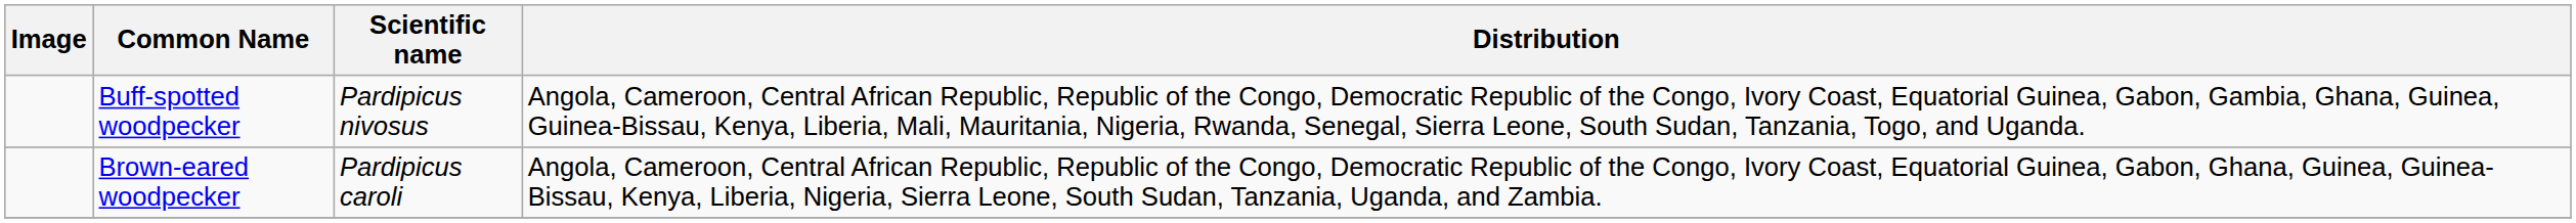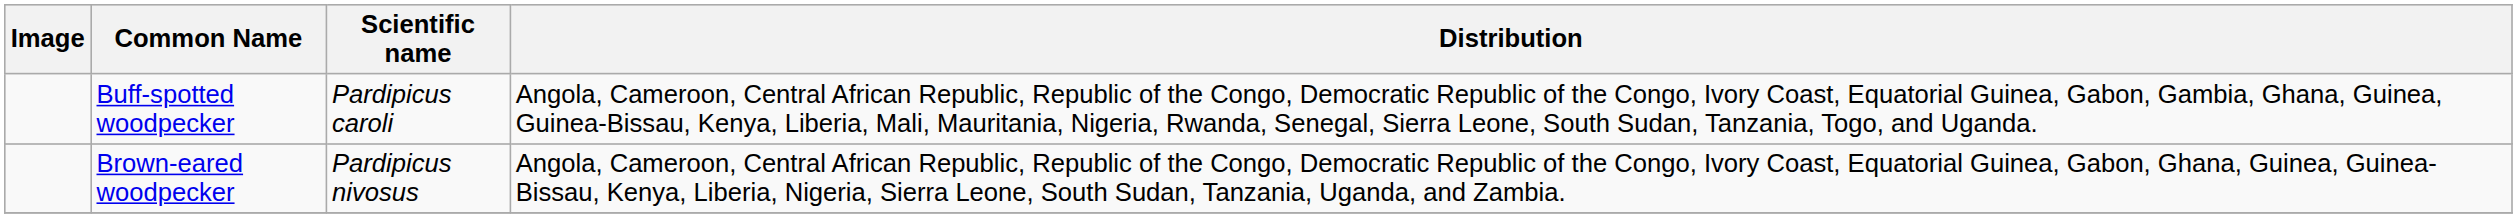 <table class="wikitable">
 <tr>
 <th>Image</th>
 <th>Common Name</th>
 <th>Scientific name</th>
 <th>Distribution</th>
 </tr>
 <tr>
 <td></td>
 <td><a href='#'>Buff-spotted woodpecker</a></td>
-<td><em>Pardipicus nivosus</em></td>
+<td><em>Pardipicus caroli</em></td>
 <td>Angola, Cameroon, Central African Republic, Republic of the Congo, Democratic Republic of the Congo, Ivory Coast, Equatorial Guinea, Gabon, Gambia, Ghana, Guinea, Guinea-Bissau, Kenya, Liberia, Mali, Mauritania, Nigeria, Rwanda, Senegal, Sierra Leone, South Sudan, Tanzania, Togo, and Uganda.</td>
 </tr>
 <tr>
 <td></td>
 <td><a href='#'>Brown-eared woodpecker</a></td>
-<td><em>Pardipicus caroli</em></td>
+<td><em>Pardipicus nivosus</em></td>
 <td>Angola, Cameroon, Central African Republic, Republic of the Congo, Democratic Republic of the Congo, Ivory Coast, Equatorial Guinea, Gabon, Ghana, Guinea, Guinea-Bissau, Kenya, Liberia, Nigeria, Sierra Leone, South Sudan, Tanzania, Uganda, and Zambia.</td>
 </tr>
 <tr>
 </tr>
 </table>
